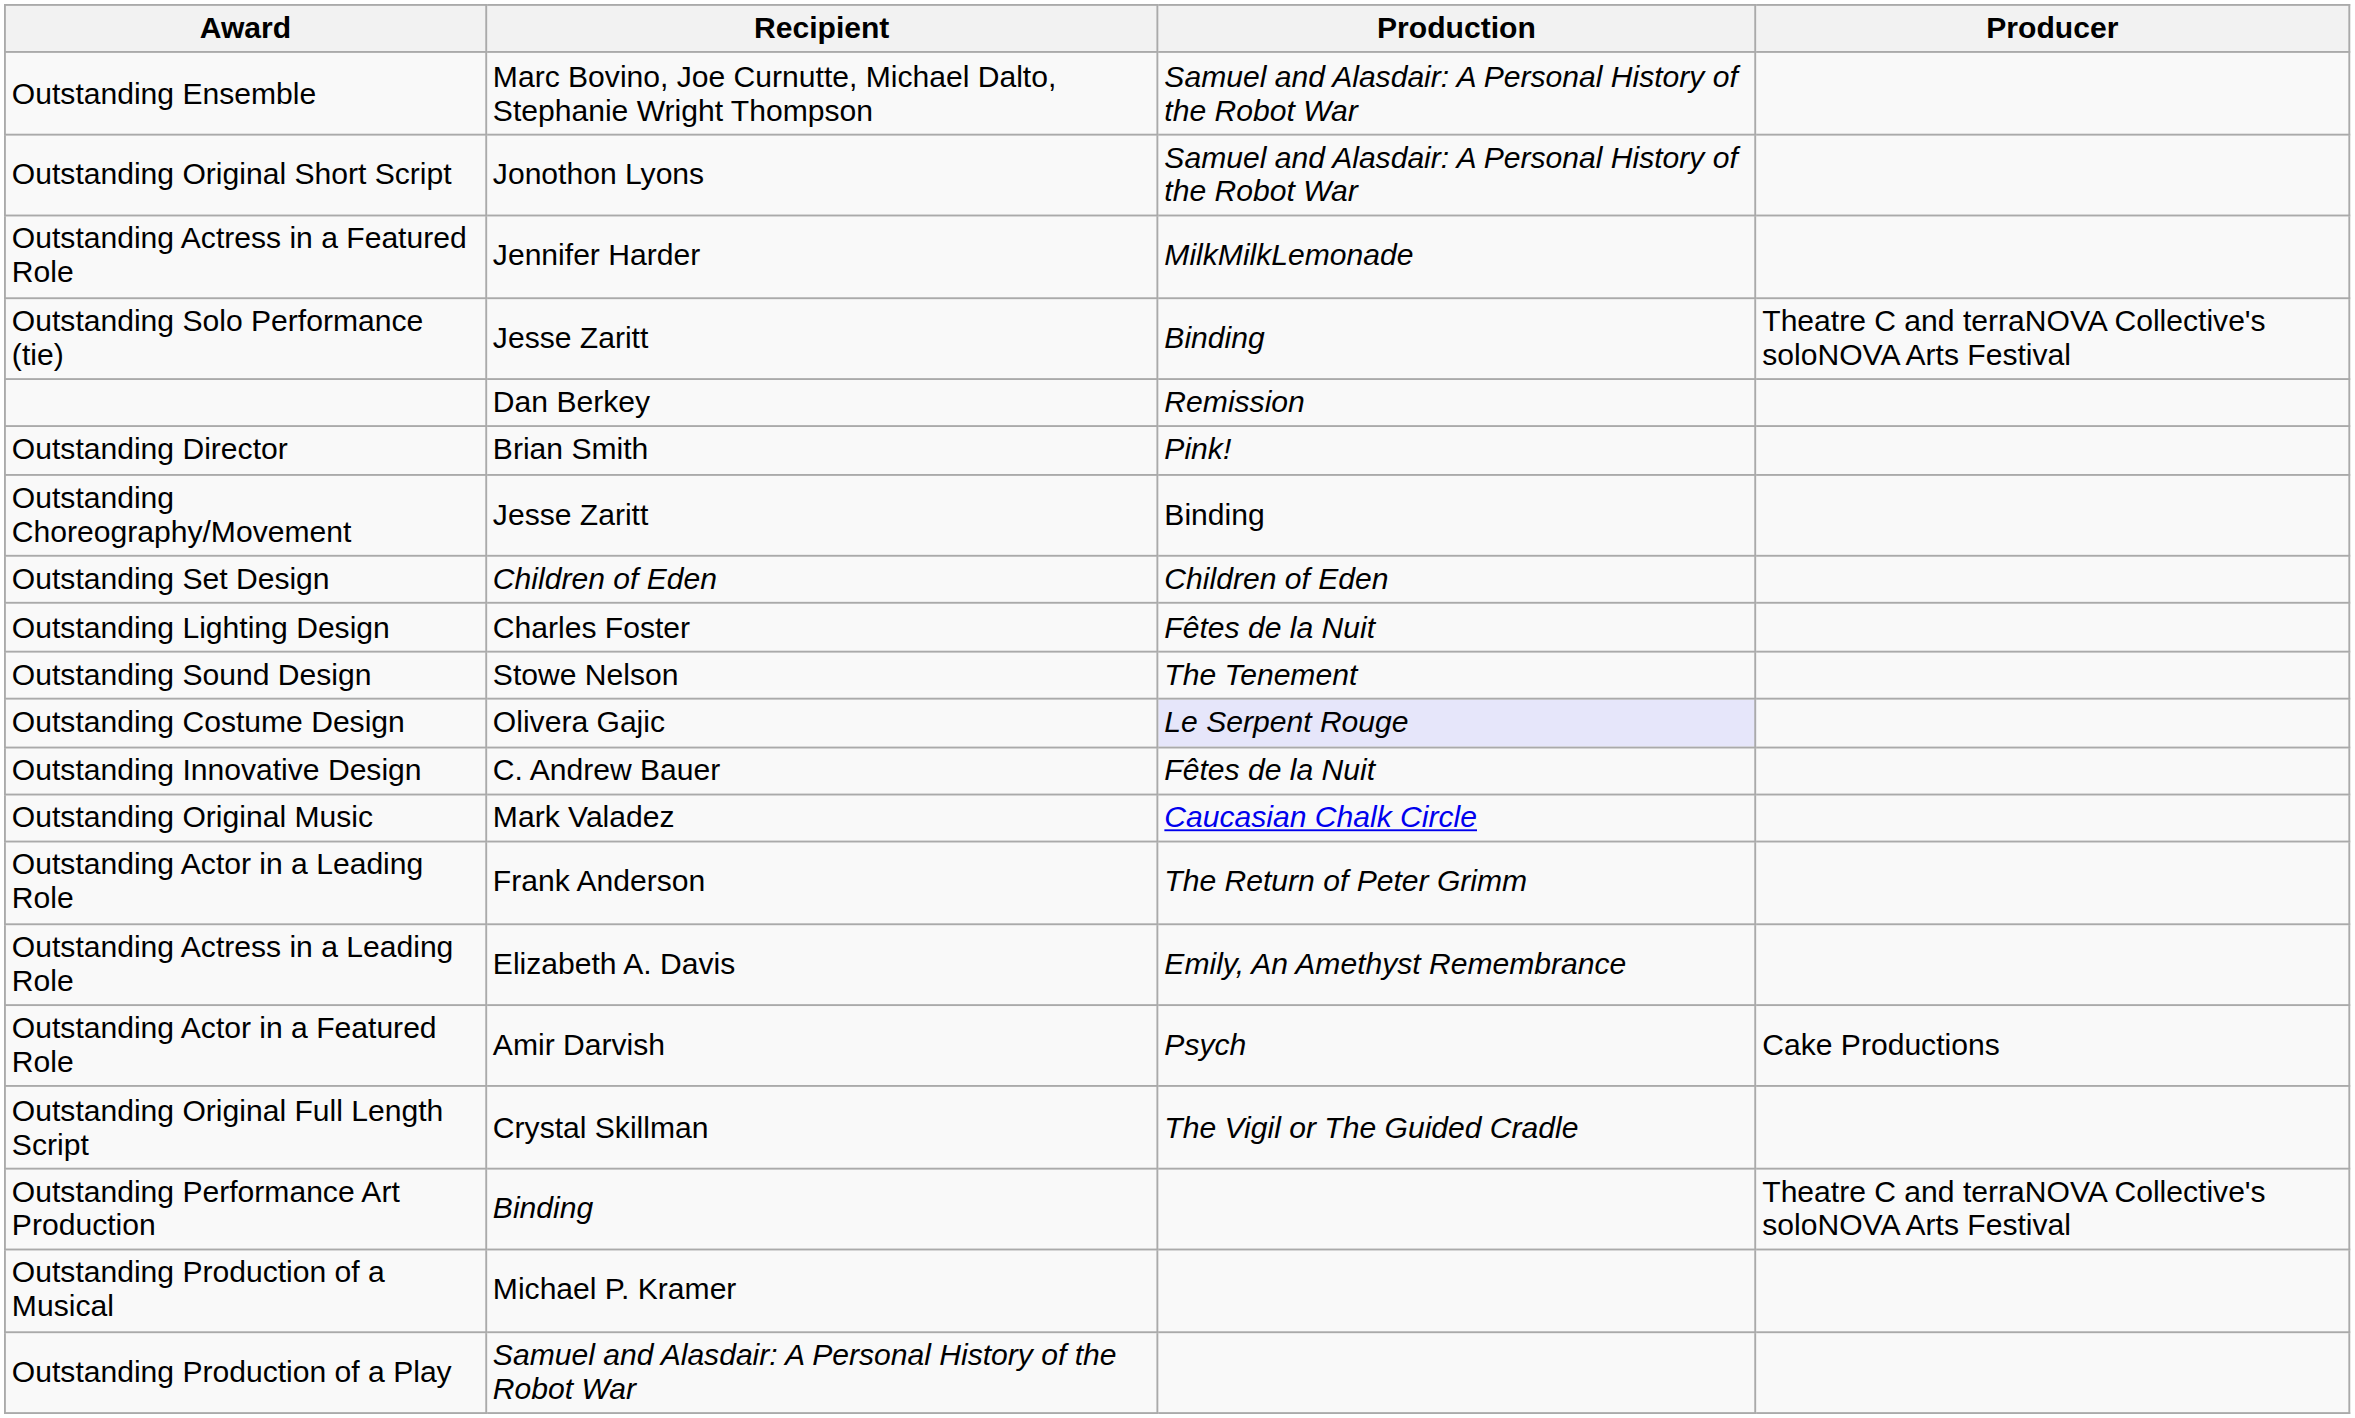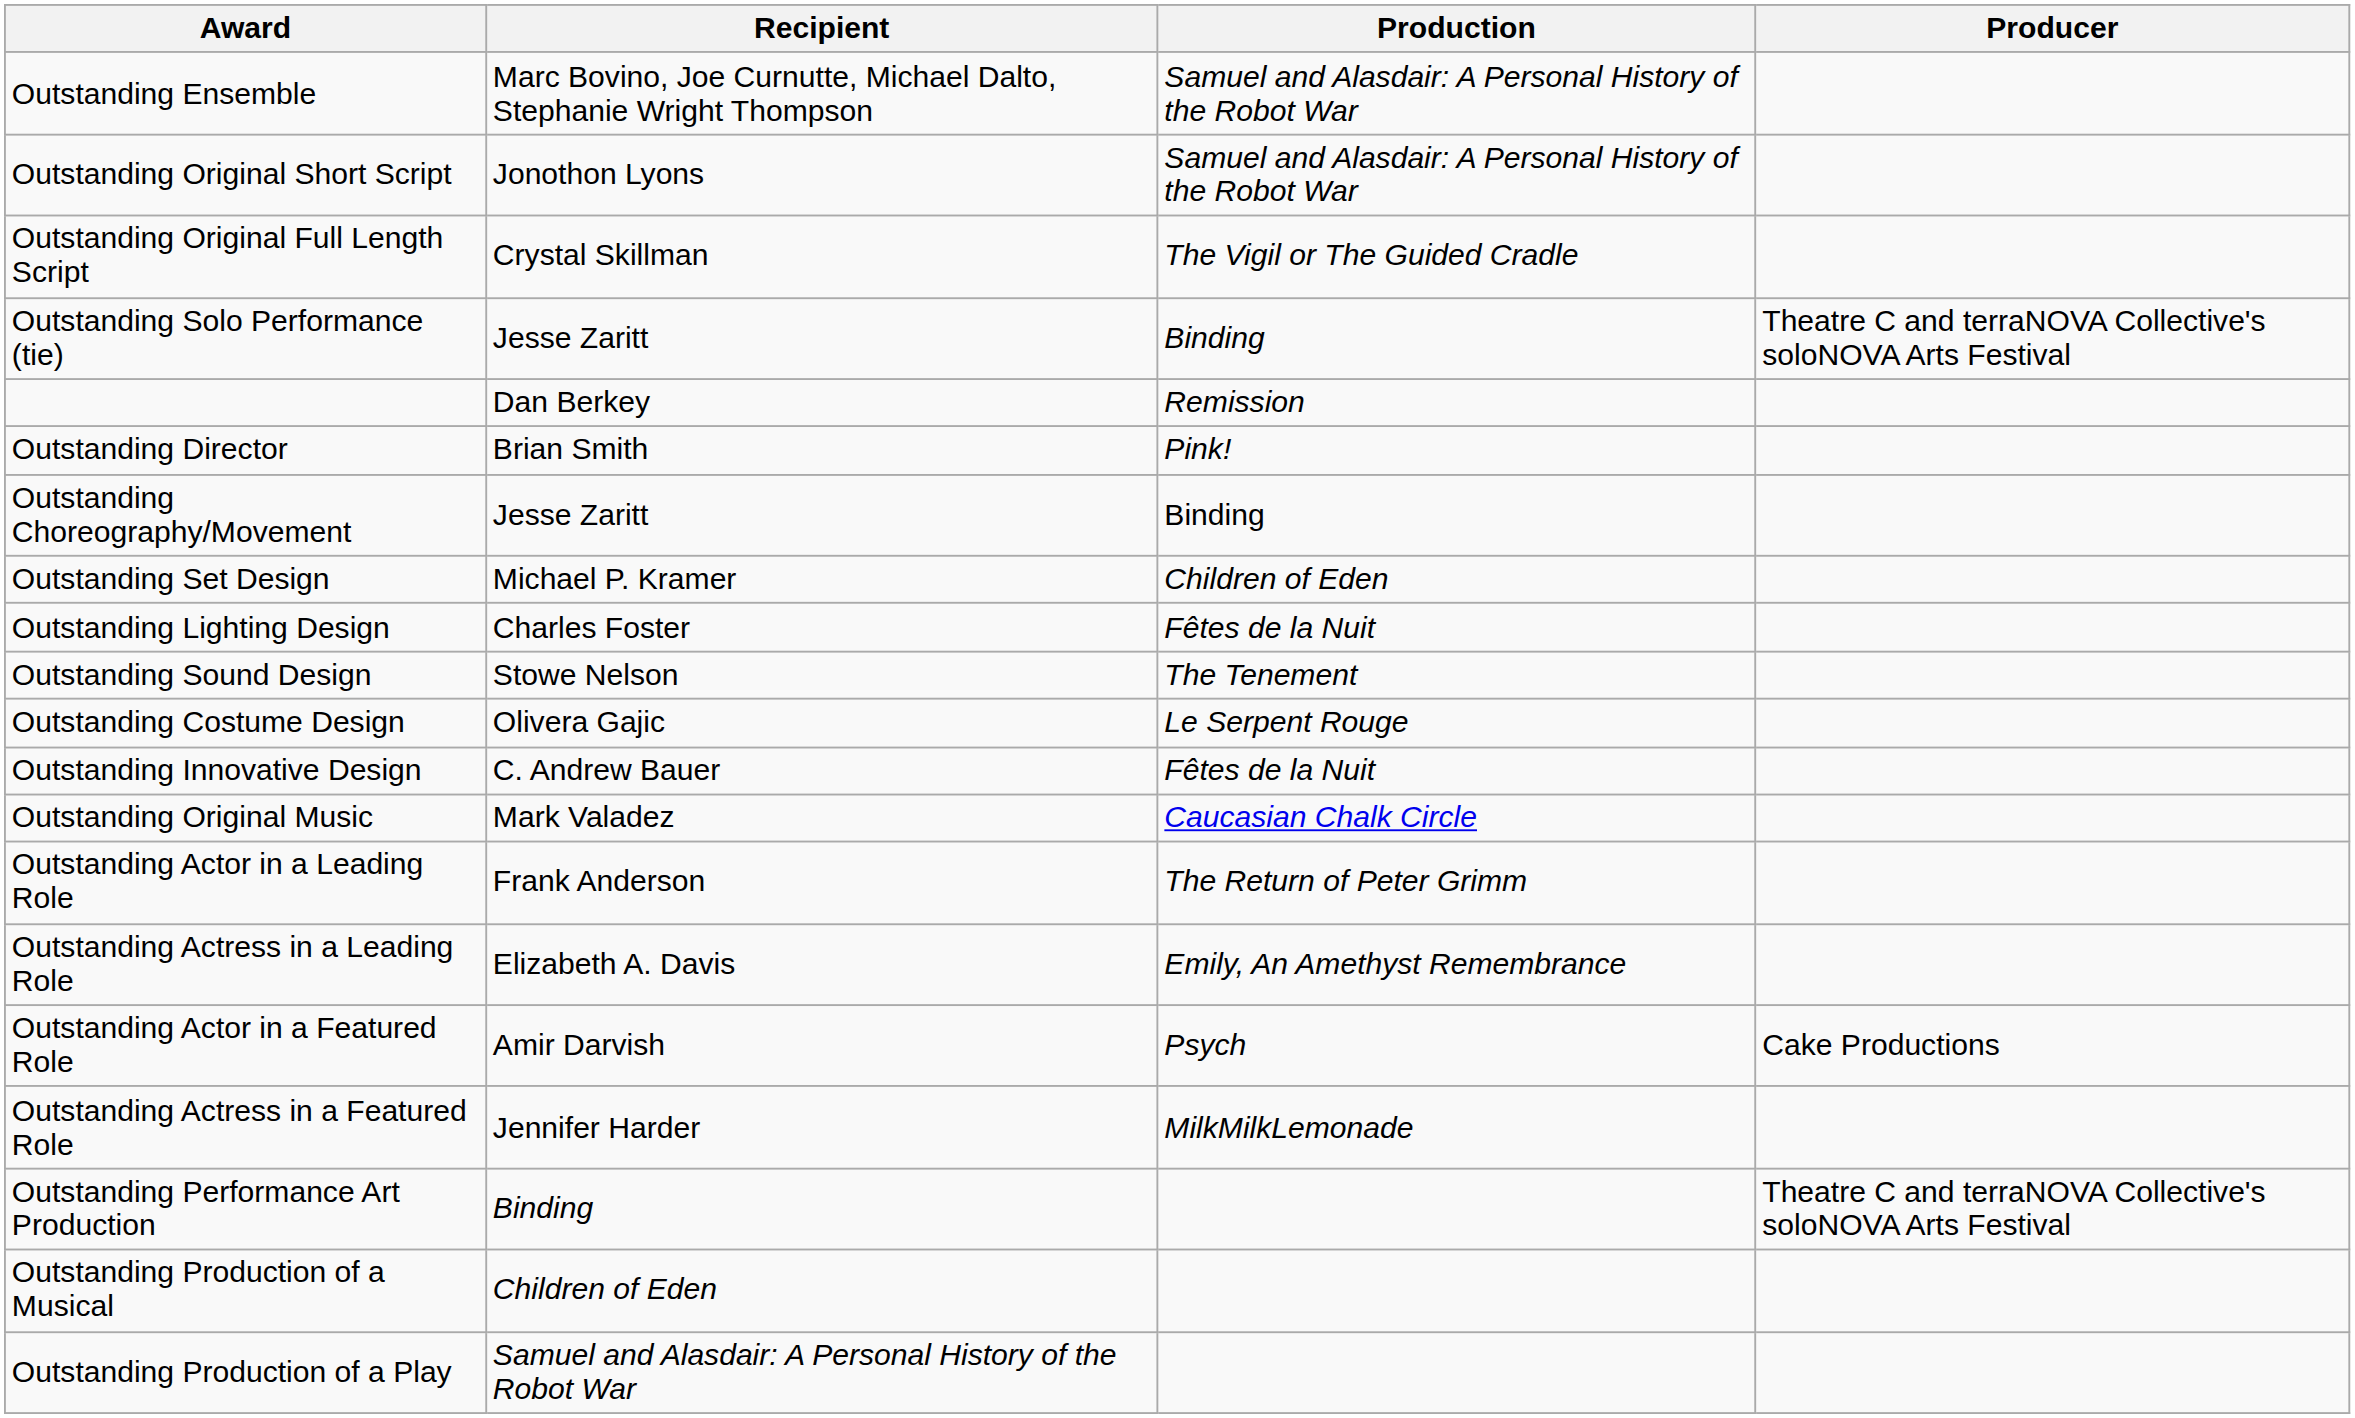 <table class="wikitable">
 <tr>
 <th>Award </th>
 <th>Recipient</th>
 <th>Production</th>
 <th>Producer</th>
 </tr>
 <tr>
 <td>Outstanding Ensemble</td>
 <td>Marc Bovino, Joe Curnutte, Michael Dalto, Stephanie Wright Thompson</td>
 <td><em>Samuel and Alasdair: A Personal History of the Robot War</em></td>
 <td></td>
 </tr>
 <tr>
 <td>Outstanding Original Short Script</td>
 <td>Jonothon Lyons</td>
 <td><em>Samuel and Alasdair: A Personal History of the Robot War</em></td>
 <td></td>
 </tr>
 <tr>
-<td>Outstanding Actress in a Featured Role</td>
-<td>Jennifer Harder</td>
-<td><em>MilkMilkLemonade</em></td>
+<td>Outstanding Original Full Length Script</td>
+<td>Crystal Skillman</td>
+<td><em>The Vigil or The Guided Cradle</em></td>
 <td></td>
 </tr>
 <tr>
 <td>Outstanding Solo Performance (tie)</td>
 <td>Jesse Zaritt</td>
 <td><em>Binding</em></td>
 <td>Theatre C and terraNOVA Collective's soloNOVA Arts Festival</td>
 </tr>
 <tr>
 <td></td>
 <td>Dan Berkey</td>
 <td><em>Remission</em></td>
 <td></td>
 </tr>
 <tr>
 <td>Outstanding Director</td>
 <td>Brian Smith</td>
 <td><em>Pink!</em></td>
 <td></td>
 </tr>
 <tr>
 <td>Outstanding Choreography/Movement</td>
 <td>Jesse Zaritt</td>
 <td>Binding</td>
 <td></td>
 </tr>
 <tr>
 <td>Outstanding Set Design</td>
-<td><em>Children of Eden</em></td>
+<td>Michael P. Kramer</td>
 <td><em>Children of Eden</em></td>
 <td></td>
 </tr>
 <tr>
 <td>Outstanding Lighting Design</td>
 <td>Charles Foster</td>
 <td><em>Fêtes de la Nuit</em></td>
 <td></td>
 </tr>
 <tr>
 <td>Outstanding Sound Design</td>
 <td>Stowe Nelson</td>
 <td><em>The Tenement</em></td>
 <td></td>
 </tr>
 <tr>
 <td>Outstanding Costume Design</td>
 <td>Olivera Gajic</td>
-<td style="background: lavender;"><em>Le Serpent Rouge</em></td>
+<td><em>Le Serpent Rouge</em></td>
 <td></td>
 </tr>
 <tr>
 <td>Outstanding Innovative Design</td>
 <td>C. Andrew Bauer</td>
 <td><em>Fêtes de la Nuit</em></td>
 <td></td>
 </tr>
 <tr>
 <td>Outstanding Original Music</td>
 <td>Mark Valadez</td>
 <td><em><a href='#'>Caucasian Chalk Circle</a></em></td>
 <td></td>
 </tr>
 <tr>
 <td>Outstanding Actor in a Leading Role</td>
 <td>Frank Anderson</td>
 <td><em>The Return of Peter Grimm</em></td>
 <td></td>
 </tr>
 <tr>
 <td>Outstanding Actress in a Leading Role</td>
 <td>Elizabeth A. Davis</td>
 <td><em>Emily, An Amethyst Remembrance</em></td>
 <td></td>
 </tr>
 <tr>
 <td>Outstanding Actor in a Featured Role</td>
 <td>Amir Darvish</td>
 <td><em>Psych</em></td>
 <td>Cake Productions</td>
 </tr>
 <tr>
-<td>Outstanding Original Full Length Script</td>
-<td>Crystal Skillman</td>
-<td><em>The Vigil or The Guided Cradle</em></td>
+<td>Outstanding Actress in a Featured Role</td>
+<td>Jennifer Harder</td>
+<td><em>MilkMilkLemonade</em></td>
 <td></td>
 </tr>
 <tr>
 <td>Outstanding Performance Art Production</td>
 <td><em>Binding</em></td>
 <td></td>
 <td>Theatre C and terraNOVA Collective's soloNOVA Arts Festival</td>
 </tr>
 <tr>
 <td>Outstanding Production of a Musical</td>
-<td>Michael P. Kramer</td>
+<td><em>Children of Eden</em></td>
 <td></td>
 <td></td>
 </tr>
 <tr>
 <td>Outstanding Production of a Play</td>
 <td><em>Samuel and Alasdair: A Personal History of the Robot War</em></td>
 <td></td>
 <td></td>
 </tr>
 </table>
